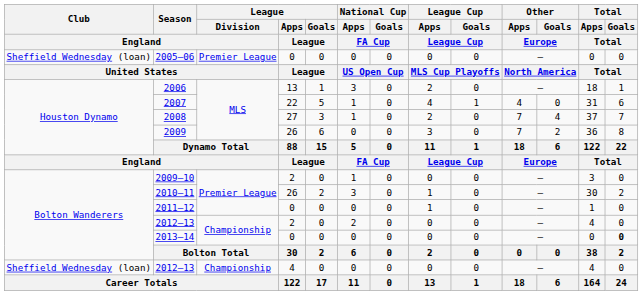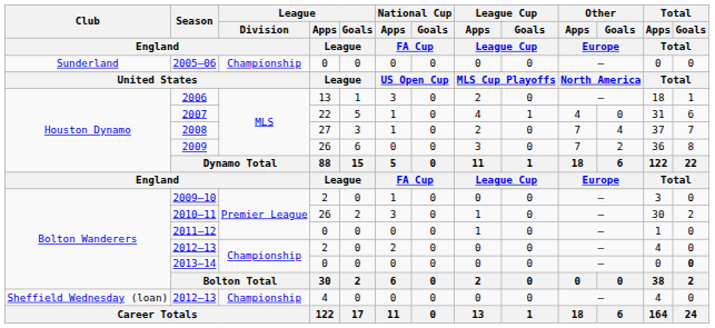 <table class="wikitable" style="text-align: center">
 <tr>
 <th rowspan="2">Club</th>
 <th rowspan="2">Season</th>
 <th colspan="3">League</th>
 <th colspan="2">National Cup</th>
 <th colspan="2">League Cup</th>
 <th colspan="2">Other</th>
 <th colspan="2">Total</th>
 </tr>
 <tr>
 <th>Division</th>
 <th>Apps</th>
 <th>Goals</th>
 <th>Apps</th>
 <th>Goals</th>
 <th>Apps</th>
 <th>Goals</th>
 <th>Apps</th>
 <th>Goals</th>
 <th>Apps</th>
 <th>Goals</th>
 </tr>
 <tr>
 <th colspan="3">England</th>
 <th colspan="2">League</th>
 <th colspan="2"><a href='#'>FA Cup</a></th>
 <th colspan="2"><a href='#'>League Cup</a></th>
 <th colspan="2"><a href='#'>Europe</a></th>
 <th colspan="2">Total</th>
 </tr>
 <tr>
-<td><a href='#'>Sheffield Wednesday</a> (loan)</td>
+<td><a href='#'>Sunderland</a></td>
 <td><a href='#'>2005–06</a></td>
-<td><a href='#'>Premier League</a></td>
+<td><a href='#'>Championship</a></td>
 <td>0</td>
 <td>0</td>
 <td>0</td>
 <td>0</td>
 <td>0</td>
 <td>0</td>
 <td colspan="2">—</td>
 <td>0</td>
 <td>0</td>
 </tr>
 <tr>
 <th colspan="3">United States</th>
 <th colspan="2">League</th>
 <th colspan="2"><a href='#'>US Open Cup</a></th>
 <th colspan="2"><a href='#'>MLS Cup Playoffs</a></th>
 <th colspan="2"><a href='#'>North America</a></th>
 <th colspan="2">Total</th>
 </tr>
 <tr>
 <td rowspan="5"><a href='#'>Houston Dynamo</a></td>
 <td><a href='#'>2006</a></td>
 <td rowspan="4"><a href='#'>MLS</a></td>
 <td>13</td>
 <td>1</td>
 <td>3</td>
 <td>0</td>
 <td>2</td>
 <td>0</td>
 <td colspan="2">—</td>
 <td>18</td>
 <td>1</td>
 </tr>
 <tr>
 <td><a href='#'>2007</a></td>
 <td>22</td>
 <td>5</td>
 <td>1</td>
 <td>0</td>
 <td>4</td>
 <td>1</td>
 <td>4</td>
 <td>0</td>
 <td>31</td>
 <td>6</td>
 </tr>
 <tr>
 <td><a href='#'>2008</a></td>
 <td>27</td>
 <td>3</td>
 <td>1</td>
 <td>0</td>
 <td>2</td>
 <td>0</td>
 <td>7</td>
 <td>4</td>
 <td>37</td>
 <td>7</td>
 </tr>
 <tr>
 <td><a href='#'>2009</a></td>
 <td>26</td>
 <td>6</td>
 <td>0</td>
 <td>0</td>
 <td>3</td>
 <td>0</td>
 <td>7</td>
 <td>2</td>
 <td>36</td>
 <td>8</td>
 </tr>
 <tr>
 <th colspan="2">Dynamo Total</th>
 <th>88</th>
 <th>15</th>
 <th>5</th>
 <th>0</th>
 <th>11</th>
 <th>1</th>
 <th>18</th>
 <th>6</th>
 <th>122</th>
 <th>22</th>
 </tr>
 <tr>
 <th colspan="3">England</th>
 <th colspan="2">League</th>
 <th colspan="2"><a href='#'>FA Cup</a></th>
 <th colspan="2"><a href='#'>League Cup</a></th>
 <th colspan="2"><a href='#'>Europe</a></th>
 <th colspan="2">Total</th>
 </tr>
 <tr>
 <td rowspan="6"><a href='#'>Bolton Wanderers</a></td>
 <td><a href='#'>2009–10</a></td>
 <td rowspan="3"><a href='#'>Premier League</a></td>
 <td>2</td>
 <td>0</td>
 <td>1</td>
 <td>0</td>
 <td>0</td>
 <td>0</td>
 <td colspan="2">—</td>
 <td>3</td>
 <td>0</td>
 </tr>
 <tr>
 <td><a href='#'>2010–11</a></td>
 <td>26</td>
 <td>2</td>
 <td>3</td>
 <td>0</td>
 <td>1</td>
 <td>0</td>
 <td colspan="2">—</td>
 <td>30</td>
 <td>2</td>
 </tr>
 <tr>
 <td><a href='#'>2011–12</a></td>
 <td>0</td>
 <td>0</td>
 <td>0</td>
 <td>0</td>
 <td>1</td>
 <td>0</td>
 <td colspan="2">—</td>
 <td>1</td>
 <td>0</td>
 </tr>
 <tr>
 <td><a href='#'>2012–13</a></td>
 <td rowspan="2"><a href='#'>Championship</a></td>
 <td>2</td>
 <td>0</td>
 <td>2</td>
 <td>0</td>
 <td>0</td>
 <td>0</td>
 <td colspan="2">—</td>
 <td>4</td>
 <td>0</td>
 </tr>
 <tr>
 <td><a href='#'>2013–14</a></td>
 <td>0</td>
 <td>0</td>
 <td>0</td>
 <td>0</td>
 <td>0</td>
 <td>0</td>
 <td colspan="2">—</td>
 <td>0</td>
 <td><strong>0</strong></td>
 </tr>
 <tr>
 <th colspan="2">Bolton Total</th>
 <th>30</th>
 <th>2</th>
 <th>6</th>
 <th>0</th>
 <th>2</th>
 <th>0</th>
 <th>0</th>
 <th>0</th>
 <th>38</th>
 <th>2</th>
 </tr>
 <tr>
 <td><a href='#'>Sheffield Wednesday</a> (loan)</td>
 <td><a href='#'>2012–13</a></td>
 <td><a href='#'>Championship</a></td>
 <td>4</td>
 <td>0</td>
 <td>0</td>
 <td>0</td>
 <td>0</td>
 <td>0</td>
 <td colspan="2">—</td>
 <td>4</td>
 <td>0</td>
 </tr>
 <tr>
 <th colspan="3">Career Totals</th>
 <th>122</th>
 <th>17</th>
 <th>11</th>
 <th>0</th>
 <th>13</th>
 <th>1</th>
 <th>18</th>
 <th>6</th>
 <th>164</th>
 <th>24</th>
 </tr>
 </table>
